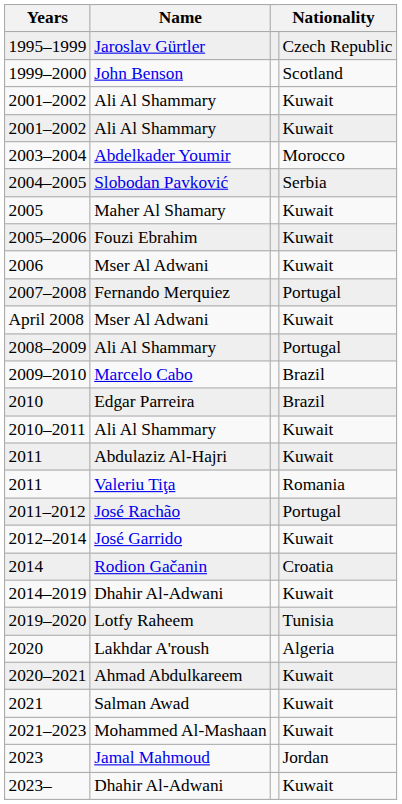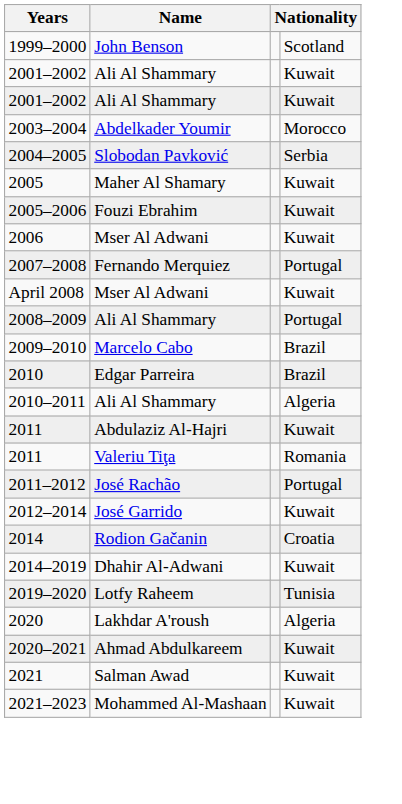 <table class="wikitable" border="5">
 <tr>
 <th>Years</th>
 <th>Name</th>
 <th colspan="2">Nationality</th>
-</tr>
-<tr bgcolor="#EFEFEF">
-<td>1995–1999</td>
-<td><a href='#'>Jaroslav Gürtler</a></td>
-<td></td>
-<td>Czech Republic</td>
 </tr>
 <tr>
 <td>1999–2000</td>
 <td><a href='#'>John Benson</a></td>
 <td></td>
 <td>Scotland</td>
 </tr>
 <tr>
 <td>2001–2002</td>
 <td>Ali Al Shammary</td>
 <td></td>
 <td>Kuwait</td>
 </tr>
 <tr bgcolor="#EFEFEF">
 <td>2001–2002</td>
 <td>Ali Al Shammary</td>
 <td></td>
 <td>Kuwait</td>
 </tr>
 <tr>
 <td>2003–2004</td>
 <td><a href='#'>Abdelkader Youmir</a></td>
 <td></td>
 <td>Morocco</td>
 </tr>
 <tr bgcolor="#EFEFEF">
 <td>2004–2005</td>
 <td><a href='#'>Slobodan Pavković</a></td>
 <td></td>
 <td>Serbia</td>
 </tr>
 <tr>
 <td>2005</td>
 <td>Maher Al Shamary</td>
 <td></td>
 <td>Kuwait</td>
 </tr>
 <tr bgcolor="#EFEFEF">
 <td>2005–2006</td>
 <td>Fouzi Ebrahim</td>
 <td></td>
 <td>Kuwait</td>
 </tr>
 <tr>
 <td>2006</td>
 <td>Mser Al Adwani</td>
 <td></td>
 <td>Kuwait</td>
 </tr>
 <tr bgcolor="#EFEFEF">
 <td>2007–2008</td>
 <td>Fernando Merquiez</td>
 <td></td>
 <td>Portugal</td>
 </tr>
 <tr>
 <td>April 2008</td>
 <td>Mser Al Adwani</td>
 <td></td>
 <td>Kuwait</td>
 </tr>
 <tr bgcolor="#EFEFEF">
 <td>2008–2009</td>
 <td>Ali Al Shammary</td>
 <td></td>
 <td>Portugal</td>
 </tr>
 <tr>
 <td>2009–2010</td>
 <td><a href='#'>Marcelo Cabo</a></td>
 <td></td>
 <td>Brazil</td>
 </tr>
 <tr bgcolor="#EFEFEF">
 <td>2010</td>
 <td>Edgar Parreira</td>
 <td></td>
 <td>Brazil</td>
 </tr>
 <tr>
 <td>2010–2011</td>
 <td>Ali Al Shammary</td>
 <td></td>
-<td>Kuwait</td>
+<td>Algeria</td>
 </tr>
 <tr bgcolor="#EFEFEF">
 <td>2011</td>
 <td>Abdulaziz Al-Hajri</td>
 <td></td>
 <td>Kuwait</td>
 </tr>
 <tr>
 <td>2011</td>
 <td><a href='#'>Valeriu Tiţa</a></td>
 <td></td>
 <td>Romania</td>
 </tr>
 <tr bgcolor="#EFEFEF">
 <td>2011–2012</td>
 <td><a href='#'>José Rachão</a></td>
 <td></td>
 <td>Portugal</td>
 </tr>
 <tr>
 <td>2012–2014</td>
 <td><a href='#'>José Garrido</a></td>
 <td></td>
 <td>Kuwait</td>
 </tr>
 <tr bgcolor="#EFEFEF">
 <td>2014</td>
 <td><a href='#'>Rodion Gačanin</a></td>
 <td></td>
 <td>Croatia</td>
 </tr>
 <tr>
 <td>2014–2019</td>
 <td>Dhahir Al-Adwani</td>
 <td></td>
 <td>Kuwait</td>
 </tr>
 <tr bgcolor="#EFEFEF">
 <td>2019–2020</td>
 <td>Lotfy Raheem</td>
 <td></td>
 <td>Tunisia</td>
 </tr>
 <tr>
 <td>2020</td>
 <td>Lakhdar A'roush</td>
 <td></td>
 <td>Algeria</td>
 </tr>
 <tr bgcolor="#EFEFEF">
 <td>2020–2021</td>
 <td>Ahmad Abdulkareem</td>
 <td></td>
 <td>Kuwait</td>
 </tr>
 <tr>
 <td>2021</td>
 <td>Salman Awad</td>
 <td></td>
 <td>Kuwait</td>
 </tr>
 <tr>
 <td>2021–2023</td>
 <td>Mohammed Al-Mashaan</td>
 <td></td>
 <td>Kuwait</td>
 </tr>
-<tr>
-<td>2023</td>
-<td><a href='#'>Jamal Mahmoud</a></td>
-<td></td>
-<td>Jordan</td>
-</tr>
-<tr>
-<td>2023–</td>
-<td>Dhahir Al-Adwani</td>
-<td></td>
-<td>Kuwait</td>
-</tr>
 </table>
